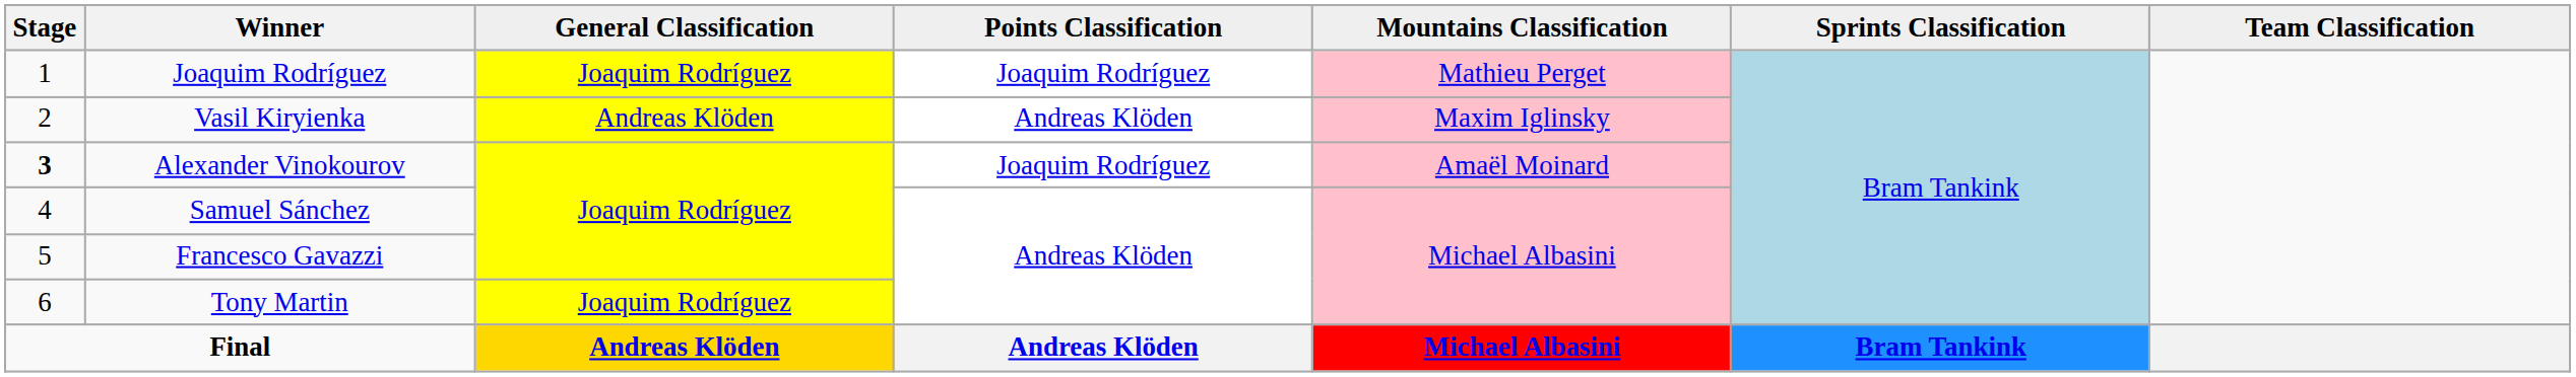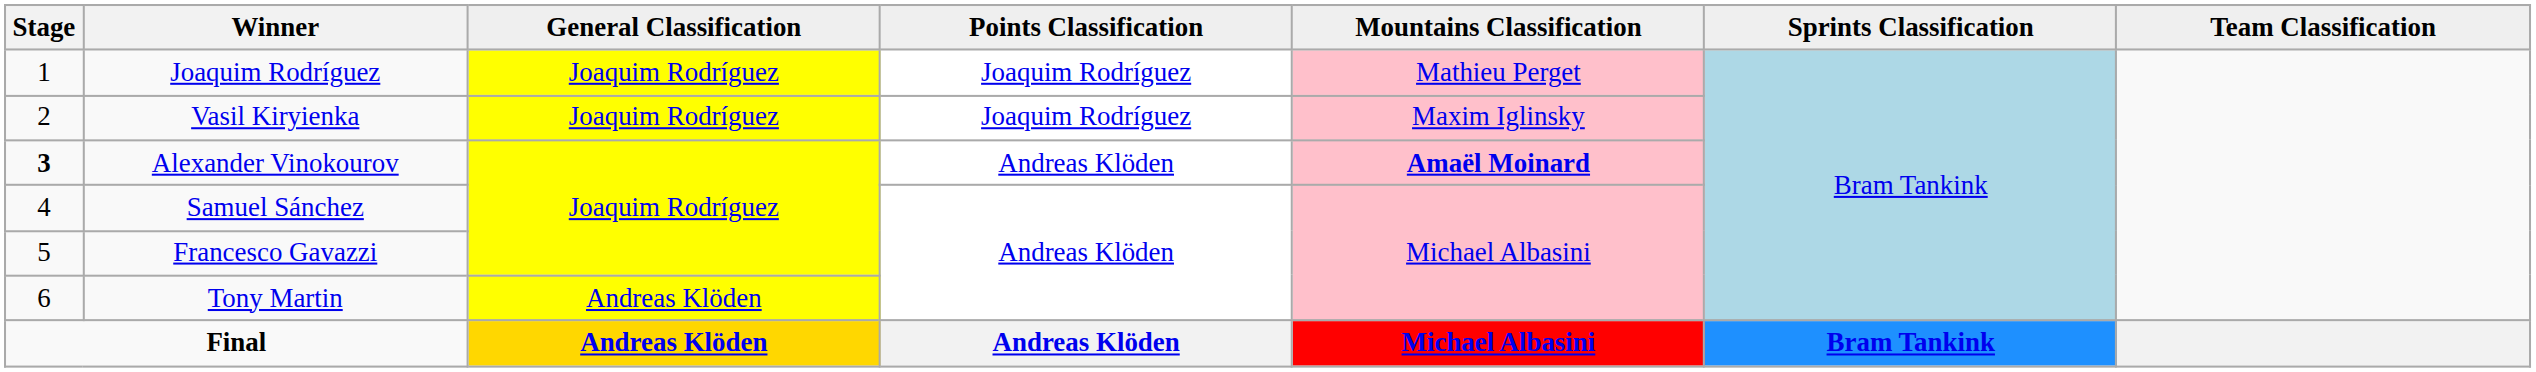 <table class="wikitable" style="text-align: center; font-size:smaller;">
 <tr>
 <th width="1%">Stage</th>
 <th width="14%">Winner</th>
 <th style="background:#EFEFEF;" width="15%">General Classification<br></th>
 <th style="background:#EFEFEF;" width="15%">Points Classification<br></th>
 <th style="background:#EFEFEF;" width="15%">Mountains Classification<br></th>
 <th style="background:#EFEFEF;" width="15%">Sprints Classification<br></th>
 <th style="background:#EFEFEF;" width="15%">Team Classification</th>
 </tr>
 <tr>
 <td>1</td>
 <td><a href='#'>Joaquim Rodríguez</a></td>
 <td style="background-color:yellow;"><a href='#'>Joaquim Rodríguez</a></td>
 <td style="background-color:white;"><a href='#'>Joaquim Rodríguez</a></td>
 <td style="background-color:pink;"><a href='#'>Mathieu Perget</a></td>
 <td style="background-color:lightblue;" rowspan=6><a href='#'>Bram Tankink</a></td>
 <td style="background-color:offwhite;" rowspan=6></td>
 </tr>
 <tr>
 <td>2</td>
 <td><a href='#'>Vasil Kiryienka</a></td>
-<td style="background-color:yellow;"><a href='#'>Andreas Klöden</a></td>
-<td style="background-color:white;"><a href='#'>Andreas Klöden</a></td>
+<td style="background-color:yellow;"><a href='#'>Joaquim Rodríguez</a></td>
+<td style="background-color:white;"><a href='#'>Joaquim Rodríguez</a></td>
 <td style="background-color:pink;"><a href='#'>Maxim Iglinsky</a></td>
 </tr>
 <tr>
 <td><strong>3</strong></td>
 <td><a href='#'>Alexander Vinokourov</a></td>
 <td style="background-color:yellow;" rowspan=3><a href='#'>Joaquim Rodríguez</a></td>
-<td style="background-color:white;"><a href='#'>Joaquim Rodríguez</a></td>
-<td style="background-color:pink;"><a href='#'>Amaël Moinard</a></td>
+<td style="background-color:white;"><a href='#'>Andreas Klöden</a></td>
+<td style="background-color:pink;"><strong><a href='#'>Amaël Moinard</a></strong></td>
 </tr>
 <tr>
 <td>4</td>
 <td><a href='#'>Samuel Sánchez</a></td>
 <td style="background-color:white;" rowspan=3><a href='#'>Andreas Klöden</a></td>
 <td style="background-color:pink;" rowspan=3><a href='#'>Michael Albasini</a></td>
 </tr>
 <tr>
 <td>5</td>
 <td><a href='#'>Francesco Gavazzi</a></td>
 </tr>
 <tr>
 <td>6</td>
 <td><a href='#'>Tony Martin</a></td>
-<td style="background-color:yellow;"><a href='#'>Joaquim Rodríguez</a></td>
+<td style="background-color:yellow;"><a href='#'>Andreas Klöden</a></td>
 </tr>
 <tr>
 <td colspan="2"><strong>Final</strong><br></td>
 <th style="background-color:gold;"><a href='#'>Andreas Klöden</a></th>
 <th style="background-color:offwhite;"><a href='#'>Andreas Klöden</a></th>
 <th style="background-color:red;"><a href='#'>Michael Albasini</a></th>
 <th style="background-color:dodgerblue;"><a href='#'>Bram Tankink</a></th>
 <th style="background-color:offwhite;"></th>
 </tr>
 </table>
